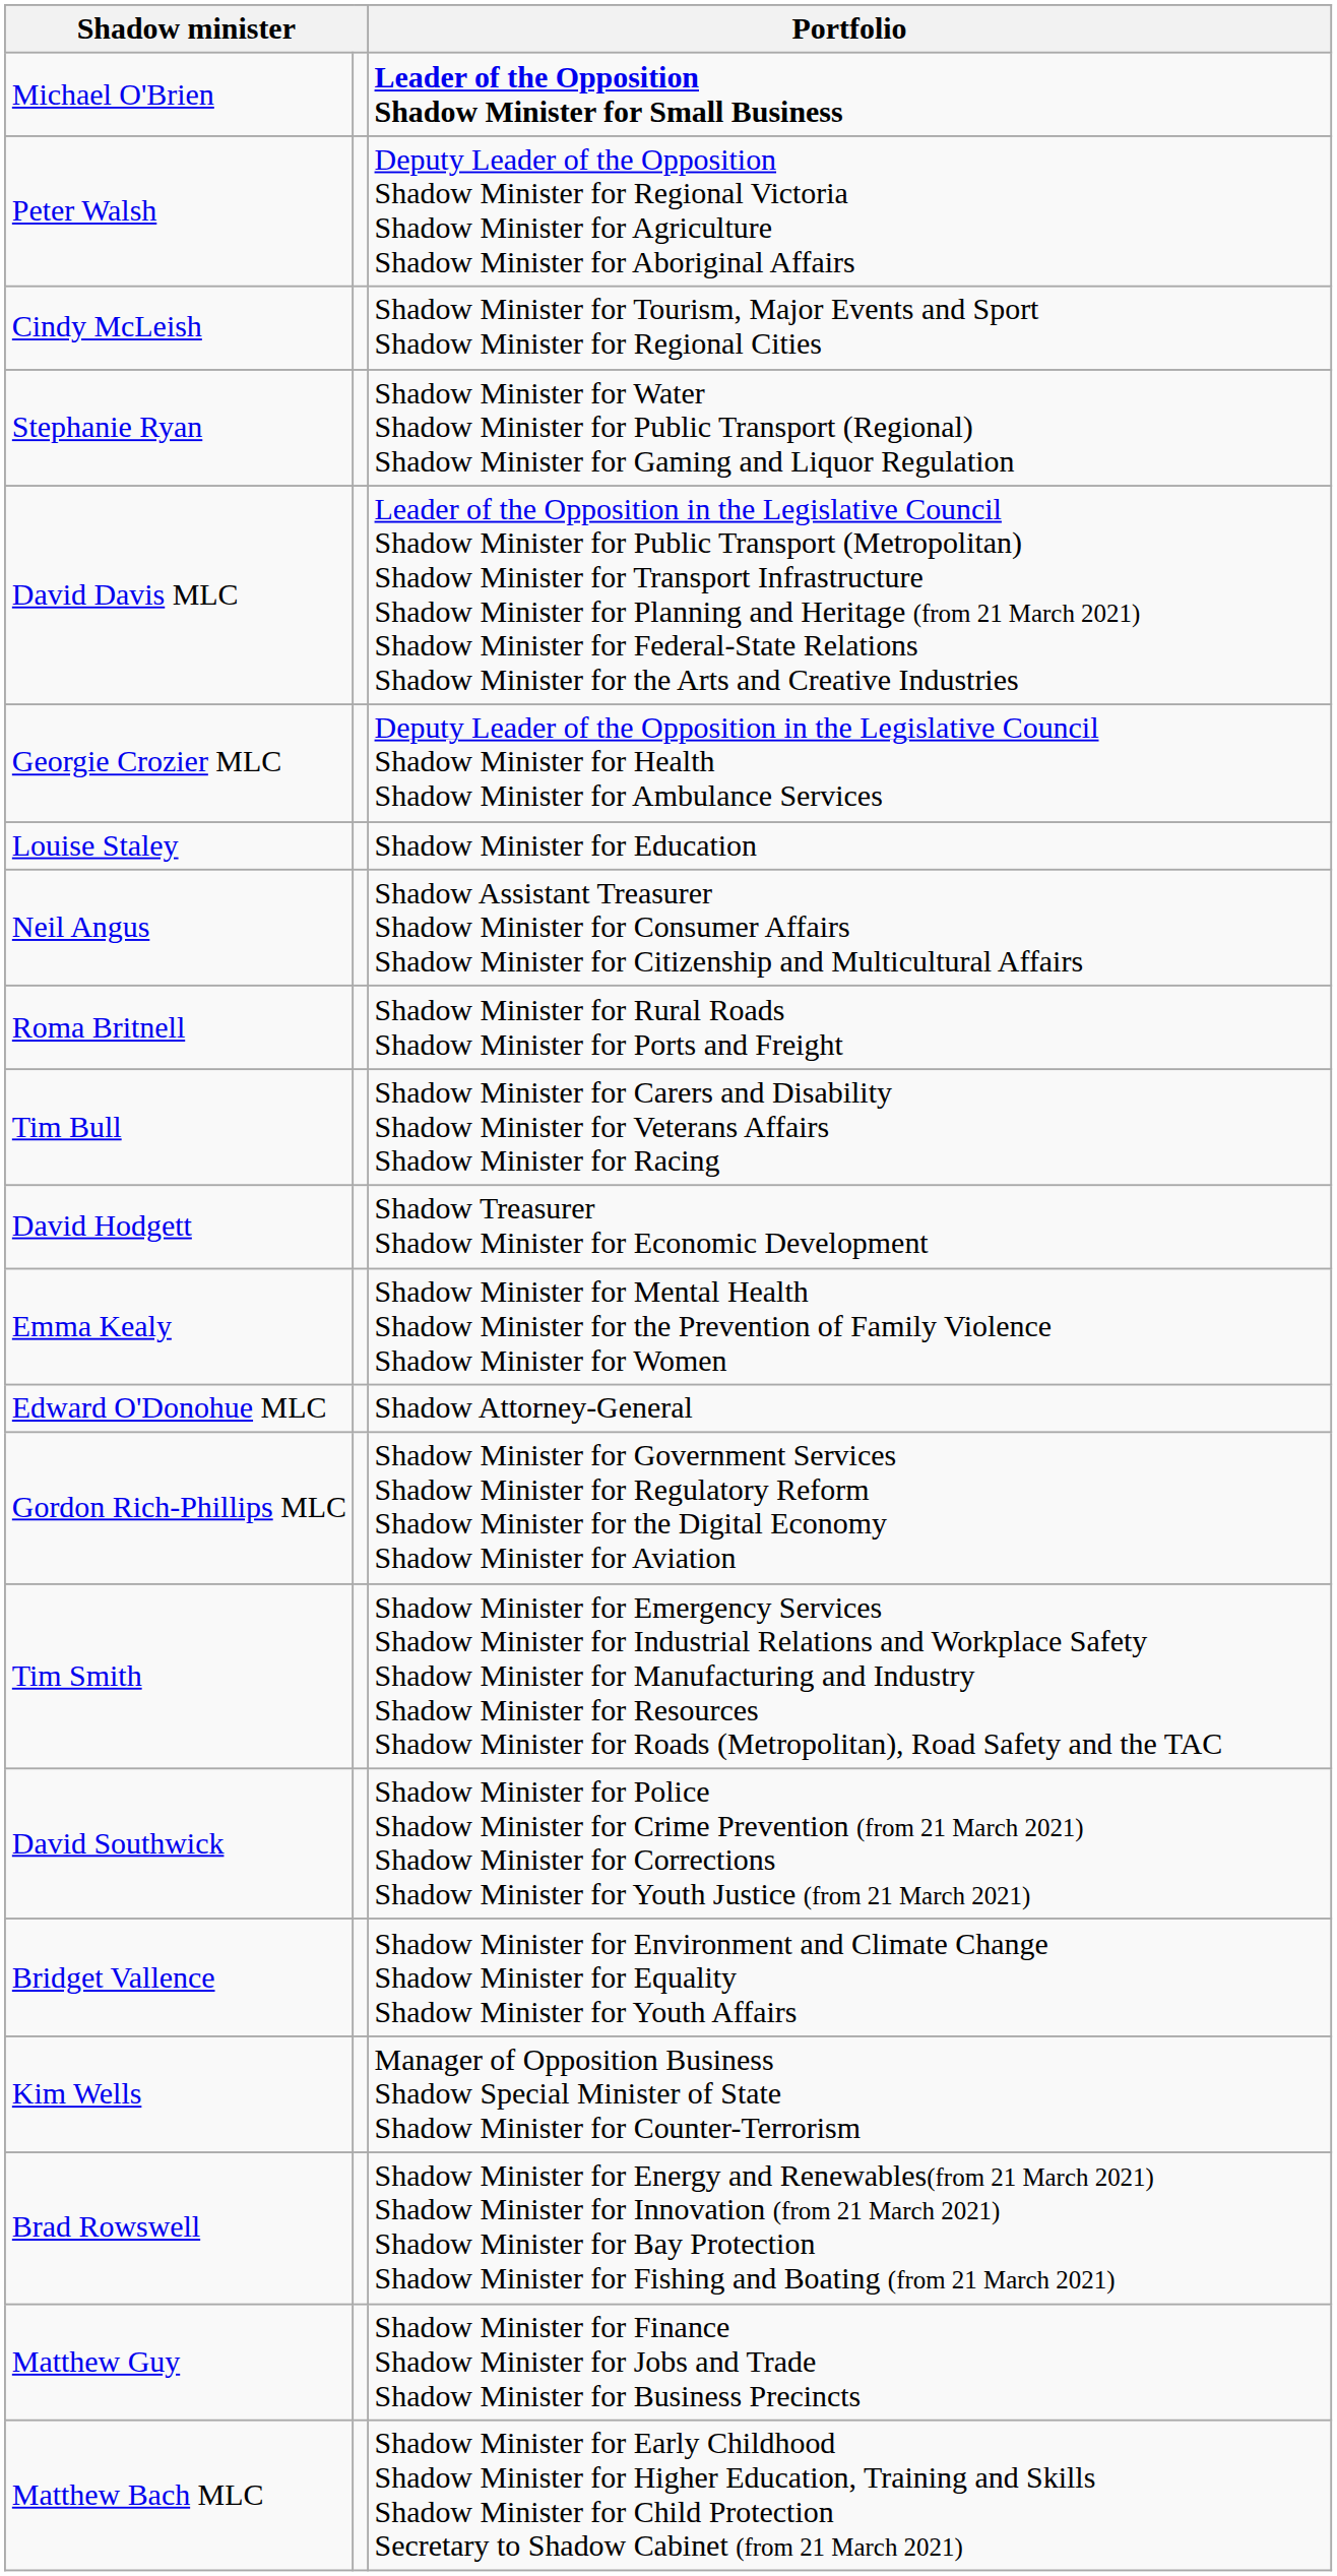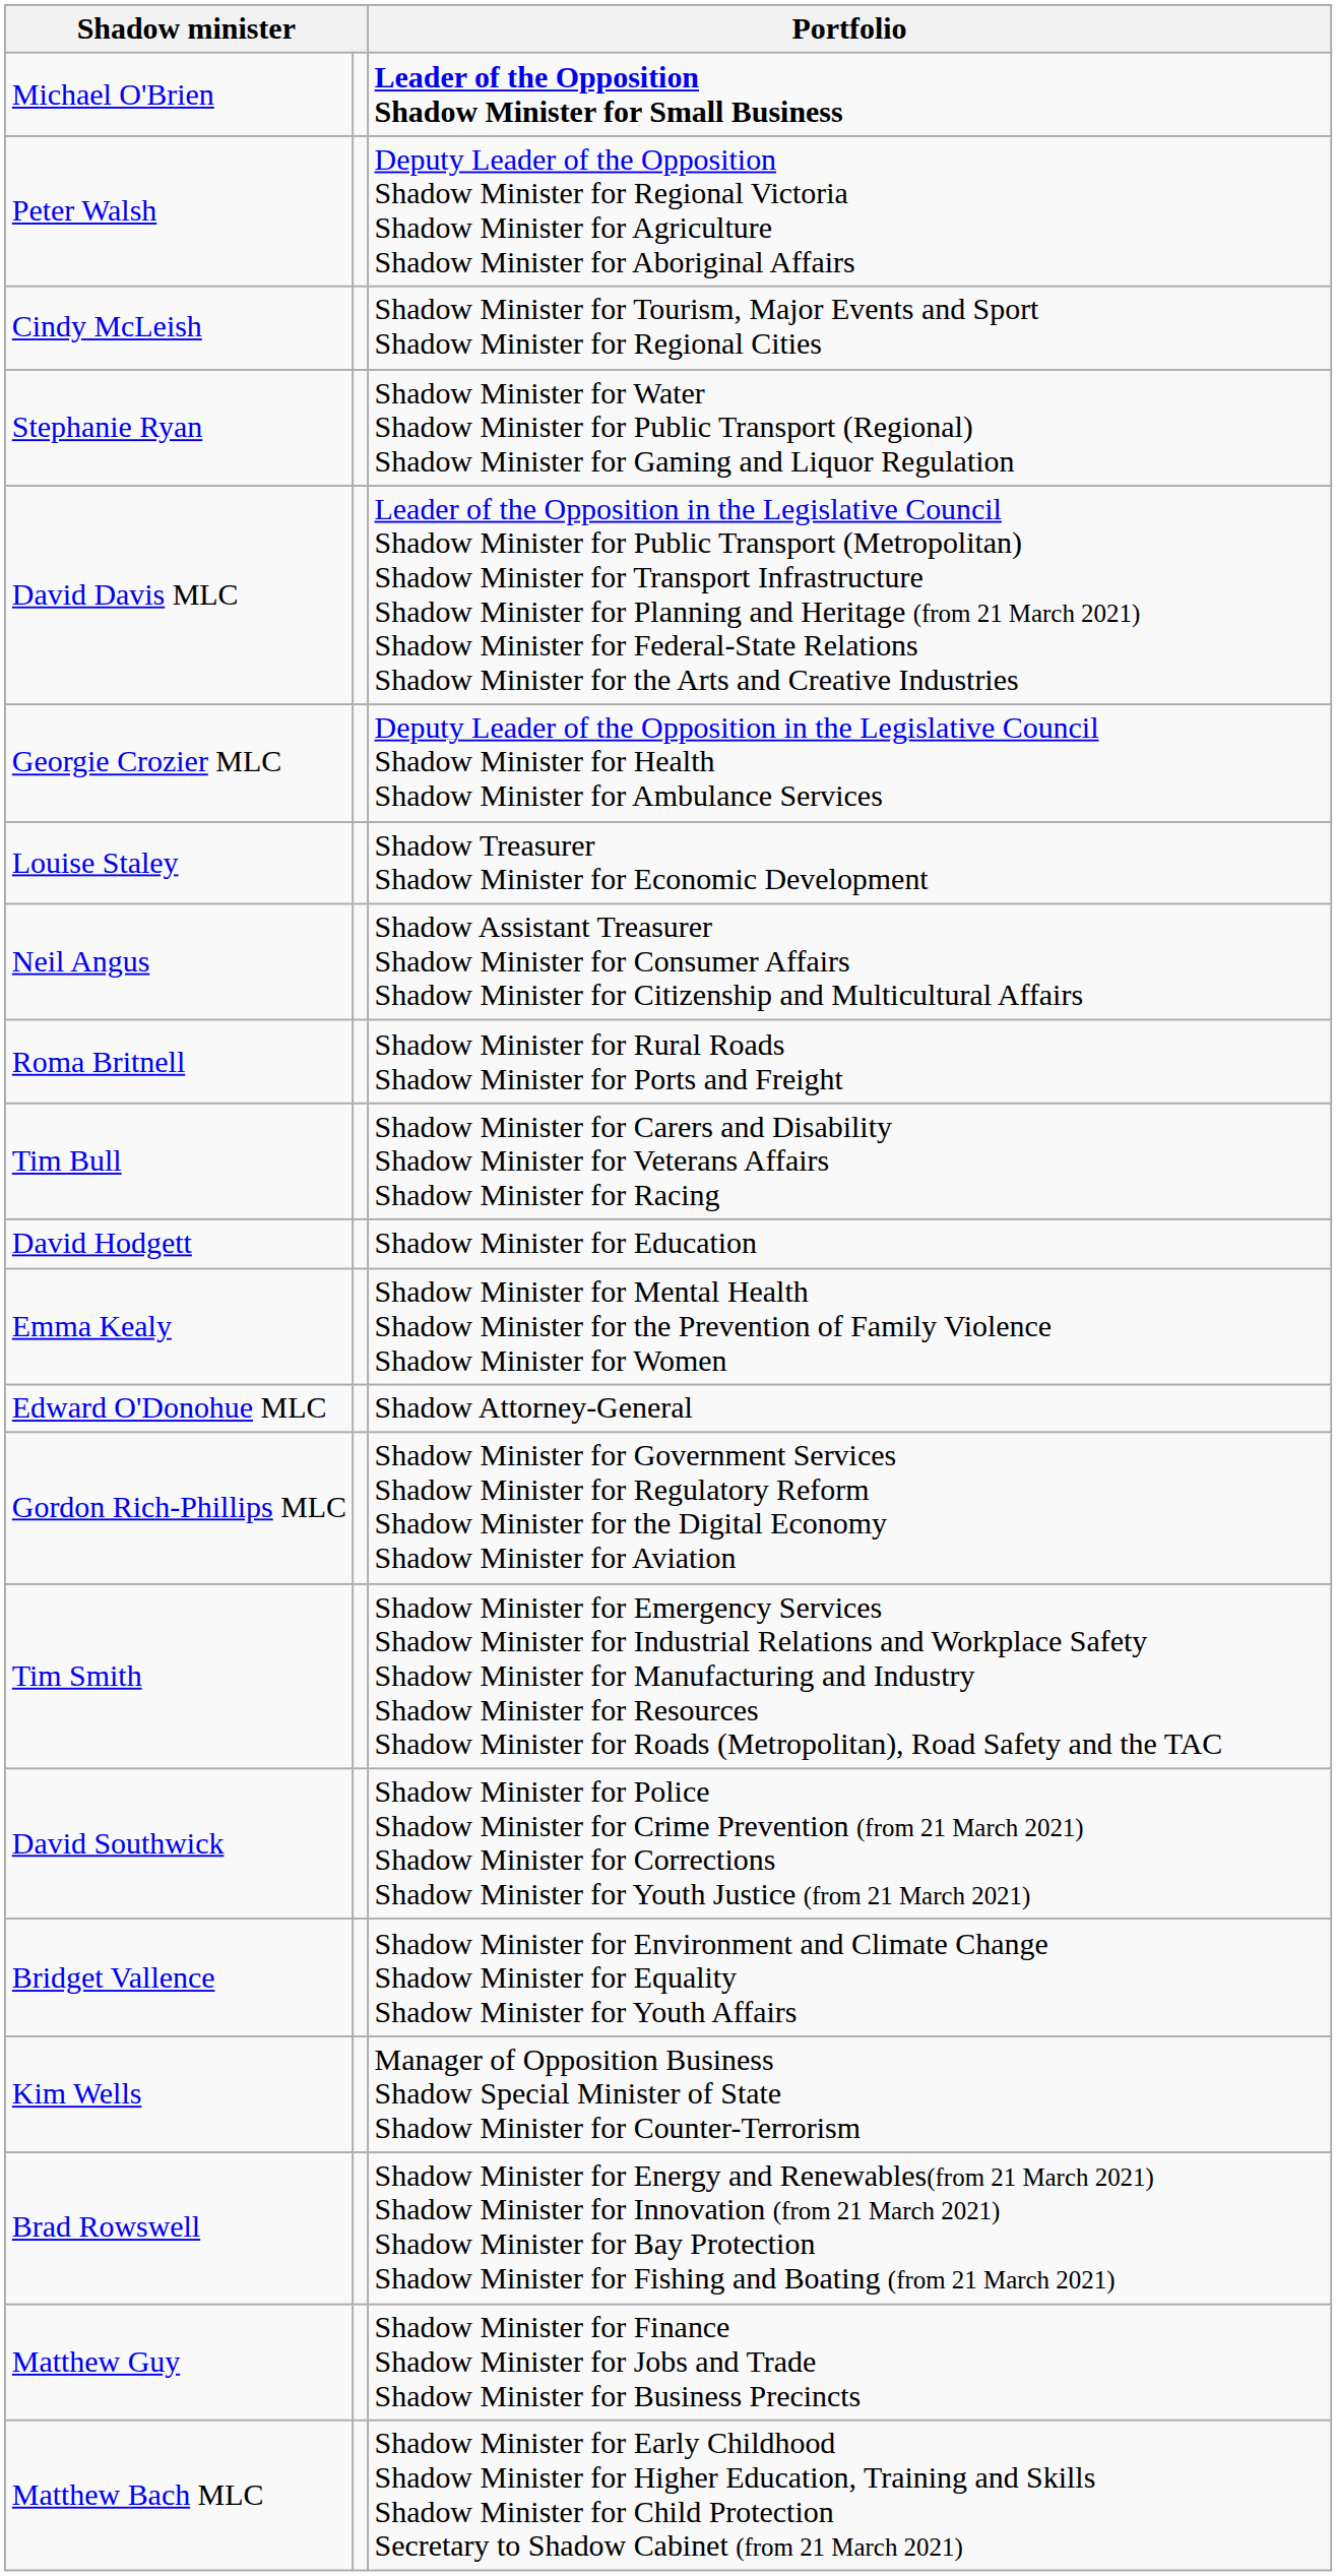 <table class="wikitable">
 <tr>
 <th width=80 colspan="2">Shadow minister</th>
 <th width=500>Portfolio</th>
 </tr>
 <tr>
 <td><a href='#'>Michael O'Brien</a> </td>
 <td></td>
 <td><strong><a href='#'>Leader of the Opposition</a><br>Shadow Minister for Small Business</strong></td>
 </tr>
 <tr>
 <td><a href='#'>Peter Walsh</a> </td>
 <td></td>
 <td><a href='#'>Deputy Leader of the Opposition</a><br>Shadow Minister for Regional Victoria<br>Shadow Minister for Agriculture<br>Shadow Minister for Aboriginal Affairs</td>
 </tr>
 <tr>
 <td><a href='#'>Cindy McLeish</a> </td>
 <td></td>
 <td>Shadow Minister for Tourism, Major Events and Sport<br>Shadow Minister for Regional Cities</td>
 </tr>
 <tr>
 <td><a href='#'>Stephanie Ryan</a> </td>
 <td></td>
 <td>Shadow Minister for Water<br>Shadow Minister for Public Transport (Regional)<br>Shadow Minister for Gaming and Liquor Regulation</td>
 </tr>
 <tr>
 <td><a href='#'>David Davis</a> MLC</td>
 <td></td>
 <td><a href='#'>Leader of the Opposition in the Legislative Council</a><br>Shadow Minister for Public Transport (Metropolitan)<br>Shadow Minister for Transport Infrastructure<br>Shadow Minister for Planning and Heritage <small>(from 21 March 2021)</small><br>Shadow Minister for Federal-State Relations<br>Shadow Minister for the Arts and Creative Industries</td>
 </tr>
 <tr>
 <td><a href='#'>Georgie Crozier</a> MLC</td>
 <td></td>
 <td><a href='#'>Deputy Leader of the Opposition in the Legislative Council</a><br>Shadow Minister for Health<br>Shadow Minister for Ambulance Services</td>
 </tr>
 <tr>
 <td><a href='#'>Louise Staley</a> </td>
 <td></td>
-<td>Shadow Minister for Education</td>
+<td>Shadow Treasurer<br>Shadow Minister for Economic Development</td>
 </tr>
 <tr>
 <td><a href='#'>Neil Angus</a> </td>
 <td></td>
 <td>Shadow Assistant Treasurer<br>Shadow Minister for Consumer Affairs<br>Shadow Minister for Citizenship and Multicultural Affairs</td>
 </tr>
 <tr>
 <td><a href='#'>Roma Britnell</a> </td>
 <td></td>
 <td>Shadow Minister for Rural Roads<br>Shadow Minister for Ports and Freight</td>
 </tr>
 <tr>
 <td><a href='#'>Tim Bull</a> </td>
 <td></td>
 <td>Shadow Minister for Carers and Disability<br>Shadow Minister for Veterans Affairs<br>Shadow Minister for Racing</td>
 </tr>
 <tr>
 <td><a href='#'>David Hodgett</a> </td>
 <td></td>
-<td>Shadow Treasurer<br>Shadow Minister for Economic Development</td>
+<td>Shadow Minister for Education</td>
 </tr>
 <tr>
 <td><a href='#'>Emma Kealy</a> </td>
 <td></td>
 <td>Shadow Minister for Mental Health<br>Shadow Minister for the Prevention of Family Violence<br>Shadow Minister for Women</td>
 </tr>
 <tr>
 <td><a href='#'>Edward O'Donohue</a> MLC</td>
 <td></td>
 <td>Shadow Attorney-General</td>
 </tr>
 <tr>
 <td><a href='#'>Gordon Rich-Phillips</a> MLC</td>
 <td></td>
 <td>Shadow Minister for Government Services<br>Shadow Minister for Regulatory Reform<br>Shadow Minister for the Digital Economy<br>Shadow Minister for Aviation</td>
 </tr>
 <tr>
 <td><a href='#'>Tim Smith</a> </td>
 <td></td>
 <td>Shadow Minister for Emergency Services<br>Shadow Minister for Industrial Relations and Workplace Safety<br>Shadow Minister for Manufacturing and Industry<br>Shadow Minister for Resources<br>Shadow Minister for Roads (Metropolitan), Road Safety and the TAC</td>
 </tr>
 <tr>
 <td><a href='#'>David Southwick</a> </td>
 <td></td>
 <td>Shadow Minister for Police<br>Shadow Minister for Crime Prevention <small>(from 21 March 2021)</small><br>Shadow Minister for Corrections<br>Shadow Minister for Youth Justice <small>(from 21 March 2021)</small></td>
 </tr>
 <tr>
 <td><a href='#'>Bridget Vallence</a> </td>
 <td></td>
 <td>Shadow Minister for Environment and Climate Change<br>Shadow Minister for Equality<br>Shadow Minister for Youth Affairs</td>
 </tr>
 <tr>
 <td><a href='#'>Kim Wells</a> </td>
 <td></td>
 <td>Manager of Opposition Business<br>Shadow Special Minister of State<br>Shadow Minister for Counter-Terrorism</td>
 </tr>
 <tr>
 <td><a href='#'>Brad Rowswell</a> </td>
 <td></td>
 <td>Shadow Minister for Energy and Renewables<small>(from 21 March 2021)</small><br>Shadow Minister for Innovation <small>(from 21 March 2021)</small><br>Shadow Minister for Bay Protection<br>Shadow Minister for Fishing and Boating <small>(from 21 March 2021)</small></td>
 </tr>
 <tr>
 <td><a href='#'>Matthew Guy</a> </td>
 <td></td>
 <td>Shadow Minister for Finance<br>Shadow Minister for Jobs and Trade<br>Shadow Minister for Business Precincts</td>
 </tr>
 <tr>
 <td><a href='#'>Matthew Bach</a> MLC</td>
 <td></td>
 <td>Shadow Minister for Early Childhood<br>Shadow Minister for Higher Education, Training and Skills<br>Shadow Minister for Child Protection<br>Secretary to Shadow Cabinet <small>(from 21 March 2021)</small></td>
 </tr>
 </table>
